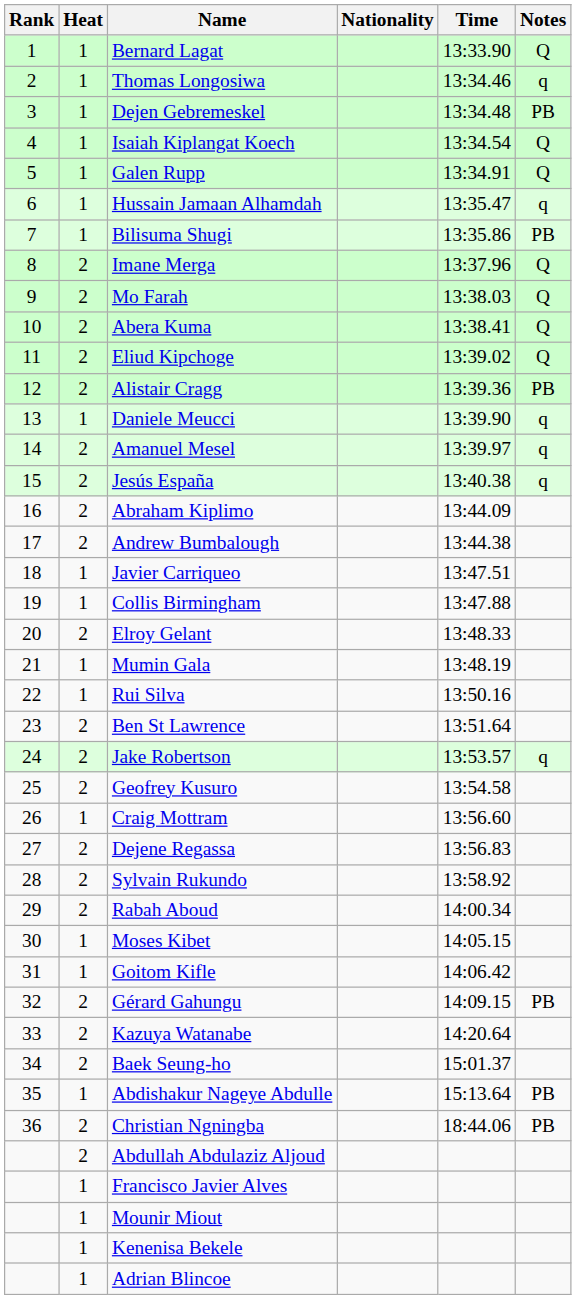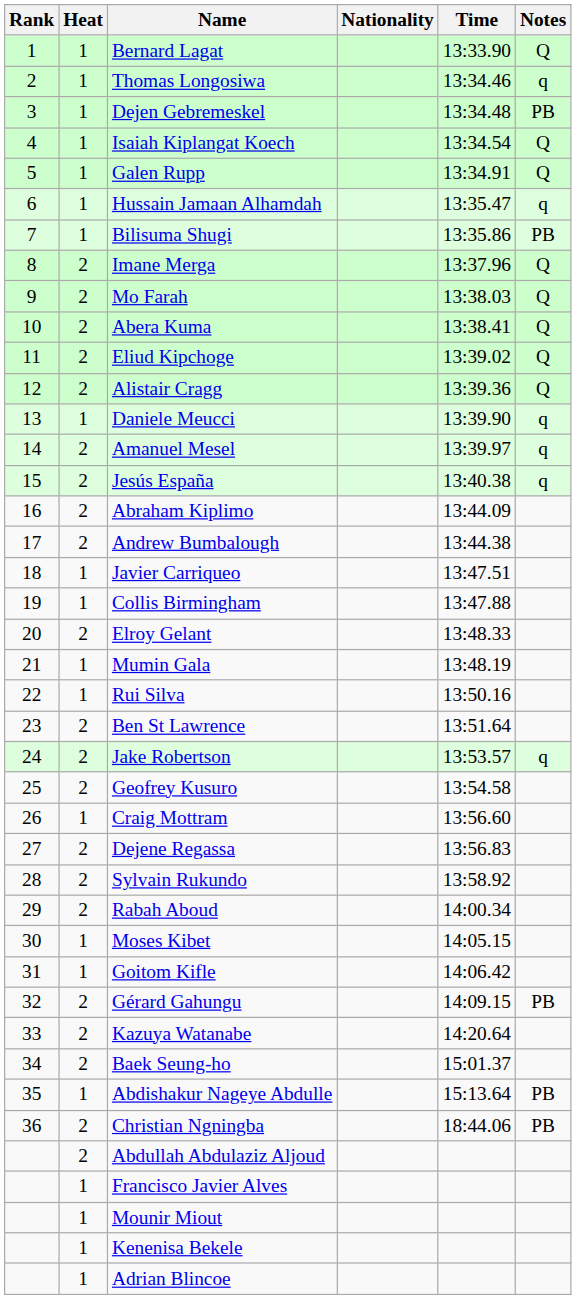 <table class="wikitable sortable" style="text-align:center">
 <tr>
 <th>Rank</th>
 <th>Heat</th>
 <th>Name</th>
 <th>Nationality</th>
 <th>Time</th>
 <th>Notes</th>
 </tr>
 <tr bgcolor=ccffcc>
 <td>1</td>
 <td>1</td>
 <td align=left><a href='#'>Bernard Lagat</a></td>
 <td align=left></td>
 <td>13:33.90</td>
 <td>Q</td>
 </tr>
 <tr bgcolor=ccffcc>
 <td>2</td>
 <td>1</td>
 <td align=left><a href='#'>Thomas Longosiwa</a></td>
 <td align=left></td>
 <td>13:34.46</td>
 <td>q</td>
 </tr>
 <tr bgcolor=ccffcc>
 <td>3</td>
 <td>1</td>
 <td align=left><a href='#'>Dejen Gebremeskel</a></td>
 <td align=left></td>
 <td>13:34.48</td>
 <td>PB</td>
 </tr>
 <tr bgcolor=ccffcc>
 <td>4</td>
 <td>1</td>
 <td align=left><a href='#'>Isaiah Kiplangat Koech</a></td>
 <td align=left></td>
 <td>13:34.54</td>
 <td>Q</td>
 </tr>
 <tr bgcolor=ccffcc>
 <td>5</td>
 <td>1</td>
 <td align=left><a href='#'>Galen Rupp</a></td>
 <td align=left></td>
 <td>13:34.91</td>
 <td>Q</td>
 </tr>
 <tr bgcolor=ddffdd>
 <td>6</td>
 <td>1</td>
 <td align=left><a href='#'>Hussain Jamaan Alhamdah</a></td>
 <td align=left></td>
 <td>13:35.47</td>
 <td>q</td>
 </tr>
 <tr bgcolor=ddffdd>
 <td>7</td>
 <td>1</td>
 <td align=left><a href='#'>Bilisuma Shugi</a></td>
 <td align=left></td>
 <td>13:35.86</td>
 <td>PB</td>
 </tr>
 <tr bgcolor=ccffcc>
 <td>8</td>
 <td>2</td>
 <td align=left><a href='#'>Imane Merga</a></td>
 <td align=left></td>
 <td>13:37.96</td>
 <td>Q</td>
 </tr>
 <tr bgcolor=ccffcc>
 <td>9</td>
 <td>2</td>
 <td align=left><a href='#'>Mo Farah</a></td>
 <td align=left></td>
 <td>13:38.03</td>
 <td>Q</td>
 </tr>
 <tr bgcolor=ccffcc>
 <td>10</td>
 <td>2</td>
 <td align=left><a href='#'>Abera Kuma</a></td>
 <td align=left></td>
 <td>13:38.41</td>
 <td>Q</td>
 </tr>
 <tr bgcolor=ccffcc>
 <td>11</td>
 <td>2</td>
 <td align=left><a href='#'>Eliud Kipchoge</a></td>
 <td align=left></td>
 <td>13:39.02</td>
 <td>Q</td>
 </tr>
 <tr bgcolor=ccffcc>
 <td>12</td>
 <td>2</td>
 <td align=left><a href='#'>Alistair Cragg</a></td>
 <td align=left></td>
 <td>13:39.36</td>
-<td>PB</td>
+<td>Q</td>
 </tr>
 <tr bgcolor=ddffdd>
 <td>13</td>
 <td>1</td>
 <td align=left><a href='#'>Daniele Meucci</a></td>
 <td align=left></td>
 <td>13:39.90</td>
 <td>q</td>
 </tr>
 <tr bgcolor=ddffdd>
 <td>14</td>
 <td>2</td>
 <td align=left><a href='#'>Amanuel Mesel</a></td>
 <td align=left></td>
 <td>13:39.97</td>
 <td>q</td>
 </tr>
 <tr bgcolor=ddffdd>
 <td>15</td>
 <td>2</td>
 <td align=left><a href='#'>Jesús España</a></td>
 <td align=left></td>
 <td>13:40.38</td>
 <td>q</td>
 </tr>
 <tr>
 <td>16</td>
 <td>2</td>
 <td align=left><a href='#'>Abraham Kiplimo</a></td>
 <td align=left></td>
 <td>13:44.09</td>
 <td></td>
 </tr>
 <tr>
 <td>17</td>
 <td>2</td>
 <td align=left><a href='#'>Andrew Bumbalough</a></td>
 <td align=left></td>
 <td>13:44.38</td>
 <td></td>
 </tr>
 <tr>
 <td>18</td>
 <td>1</td>
 <td align=left><a href='#'>Javier Carriqueo</a></td>
 <td align=left></td>
 <td>13:47.51</td>
 <td></td>
 </tr>
 <tr>
 <td>19</td>
 <td>1</td>
 <td align=left><a href='#'>Collis Birmingham</a></td>
 <td align=left></td>
 <td>13:47.88</td>
 <td></td>
 </tr>
 <tr>
 <td>20</td>
 <td>2</td>
 <td align=left><a href='#'>Elroy Gelant</a></td>
 <td align=left></td>
 <td>13:48.33</td>
 <td></td>
 </tr>
 <tr>
 <td>21</td>
 <td>1</td>
 <td align=left><a href='#'>Mumin Gala</a></td>
 <td align=left></td>
 <td>13:48.19</td>
 <td></td>
 </tr>
 <tr>
 <td>22</td>
 <td>1</td>
 <td align=left><a href='#'>Rui Silva</a></td>
 <td align=left></td>
 <td>13:50.16</td>
 <td></td>
 </tr>
 <tr>
 <td>23</td>
 <td>2</td>
 <td align=left><a href='#'>Ben St Lawrence</a></td>
 <td align=left></td>
 <td>13:51.64</td>
 <td></td>
 </tr>
 <tr bgcolor=ddffdd>
 <td>24</td>
 <td>2</td>
 <td align=left><a href='#'>Jake Robertson</a></td>
 <td align=left></td>
 <td>13:53.57</td>
 <td>q</td>
 </tr>
 <tr>
 <td>25</td>
 <td>2</td>
 <td align=left><a href='#'>Geofrey Kusuro</a></td>
 <td align=left></td>
 <td>13:54.58</td>
 <td></td>
 </tr>
 <tr>
 <td>26</td>
 <td>1</td>
 <td align=left><a href='#'>Craig Mottram</a></td>
 <td align=left></td>
 <td>13:56.60</td>
 <td></td>
 </tr>
 <tr>
 <td>27</td>
 <td>2</td>
 <td align=left><a href='#'>Dejene Regassa</a></td>
 <td align=left></td>
 <td>13:56.83</td>
 <td></td>
 </tr>
 <tr>
 <td>28</td>
 <td>2</td>
 <td align=left><a href='#'>Sylvain Rukundo</a></td>
 <td align=left></td>
 <td>13:58.92</td>
 <td></td>
 </tr>
 <tr>
 <td>29</td>
 <td>2</td>
 <td align=left><a href='#'>Rabah Aboud</a></td>
 <td align=left></td>
 <td>14:00.34</td>
 <td></td>
 </tr>
 <tr>
 <td>30</td>
 <td>1</td>
 <td align=left><a href='#'>Moses Kibet</a></td>
 <td align=left></td>
 <td>14:05.15</td>
 <td></td>
 </tr>
 <tr>
 <td>31</td>
 <td>1</td>
 <td align=left><a href='#'>Goitom Kifle</a></td>
 <td align=left></td>
 <td>14:06.42</td>
 <td></td>
 </tr>
 <tr>
 <td>32</td>
 <td>2</td>
 <td align=left><a href='#'>Gérard Gahungu</a></td>
 <td align=left></td>
 <td>14:09.15</td>
 <td>PB</td>
 </tr>
 <tr>
 <td>33</td>
 <td>2</td>
 <td align=left><a href='#'>Kazuya Watanabe</a></td>
 <td align=left></td>
 <td>14:20.64</td>
 <td></td>
 </tr>
 <tr>
 <td>34</td>
 <td>2</td>
 <td align=left><a href='#'>Baek Seung-ho</a></td>
 <td align=left></td>
 <td>15:01.37</td>
 <td></td>
 </tr>
 <tr>
 <td>35</td>
 <td>1</td>
 <td align=left><a href='#'>Abdishakur Nageye Abdulle</a></td>
 <td align=left></td>
 <td>15:13.64</td>
 <td>PB</td>
 </tr>
 <tr>
 <td>36</td>
 <td>2</td>
 <td align=left><a href='#'>Christian Ngningba</a></td>
 <td align=left></td>
 <td>18:44.06</td>
 <td>PB</td>
 </tr>
 <tr>
 <td></td>
 <td>2</td>
 <td align=left><a href='#'>Abdullah Abdulaziz Aljoud</a></td>
 <td align=left></td>
 <td></td>
 <td></td>
 </tr>
 <tr>
 <td></td>
 <td>1</td>
 <td align=left><a href='#'>Francisco Javier Alves</a></td>
 <td align=left></td>
 <td></td>
 <td></td>
 </tr>
 <tr>
 <td></td>
 <td>1</td>
 <td align=left><a href='#'>Mounir Miout</a></td>
 <td align=left></td>
 <td></td>
 <td></td>
 </tr>
 <tr>
 <td></td>
 <td>1</td>
 <td align=left><a href='#'>Kenenisa Bekele</a></td>
 <td align=left></td>
 <td></td>
 <td></td>
 </tr>
 <tr>
 <td></td>
 <td>1</td>
 <td align=left><a href='#'>Adrian Blincoe</a></td>
 <td align=left></td>
 <td></td>
 <td></td>
 </tr>
 </table>
